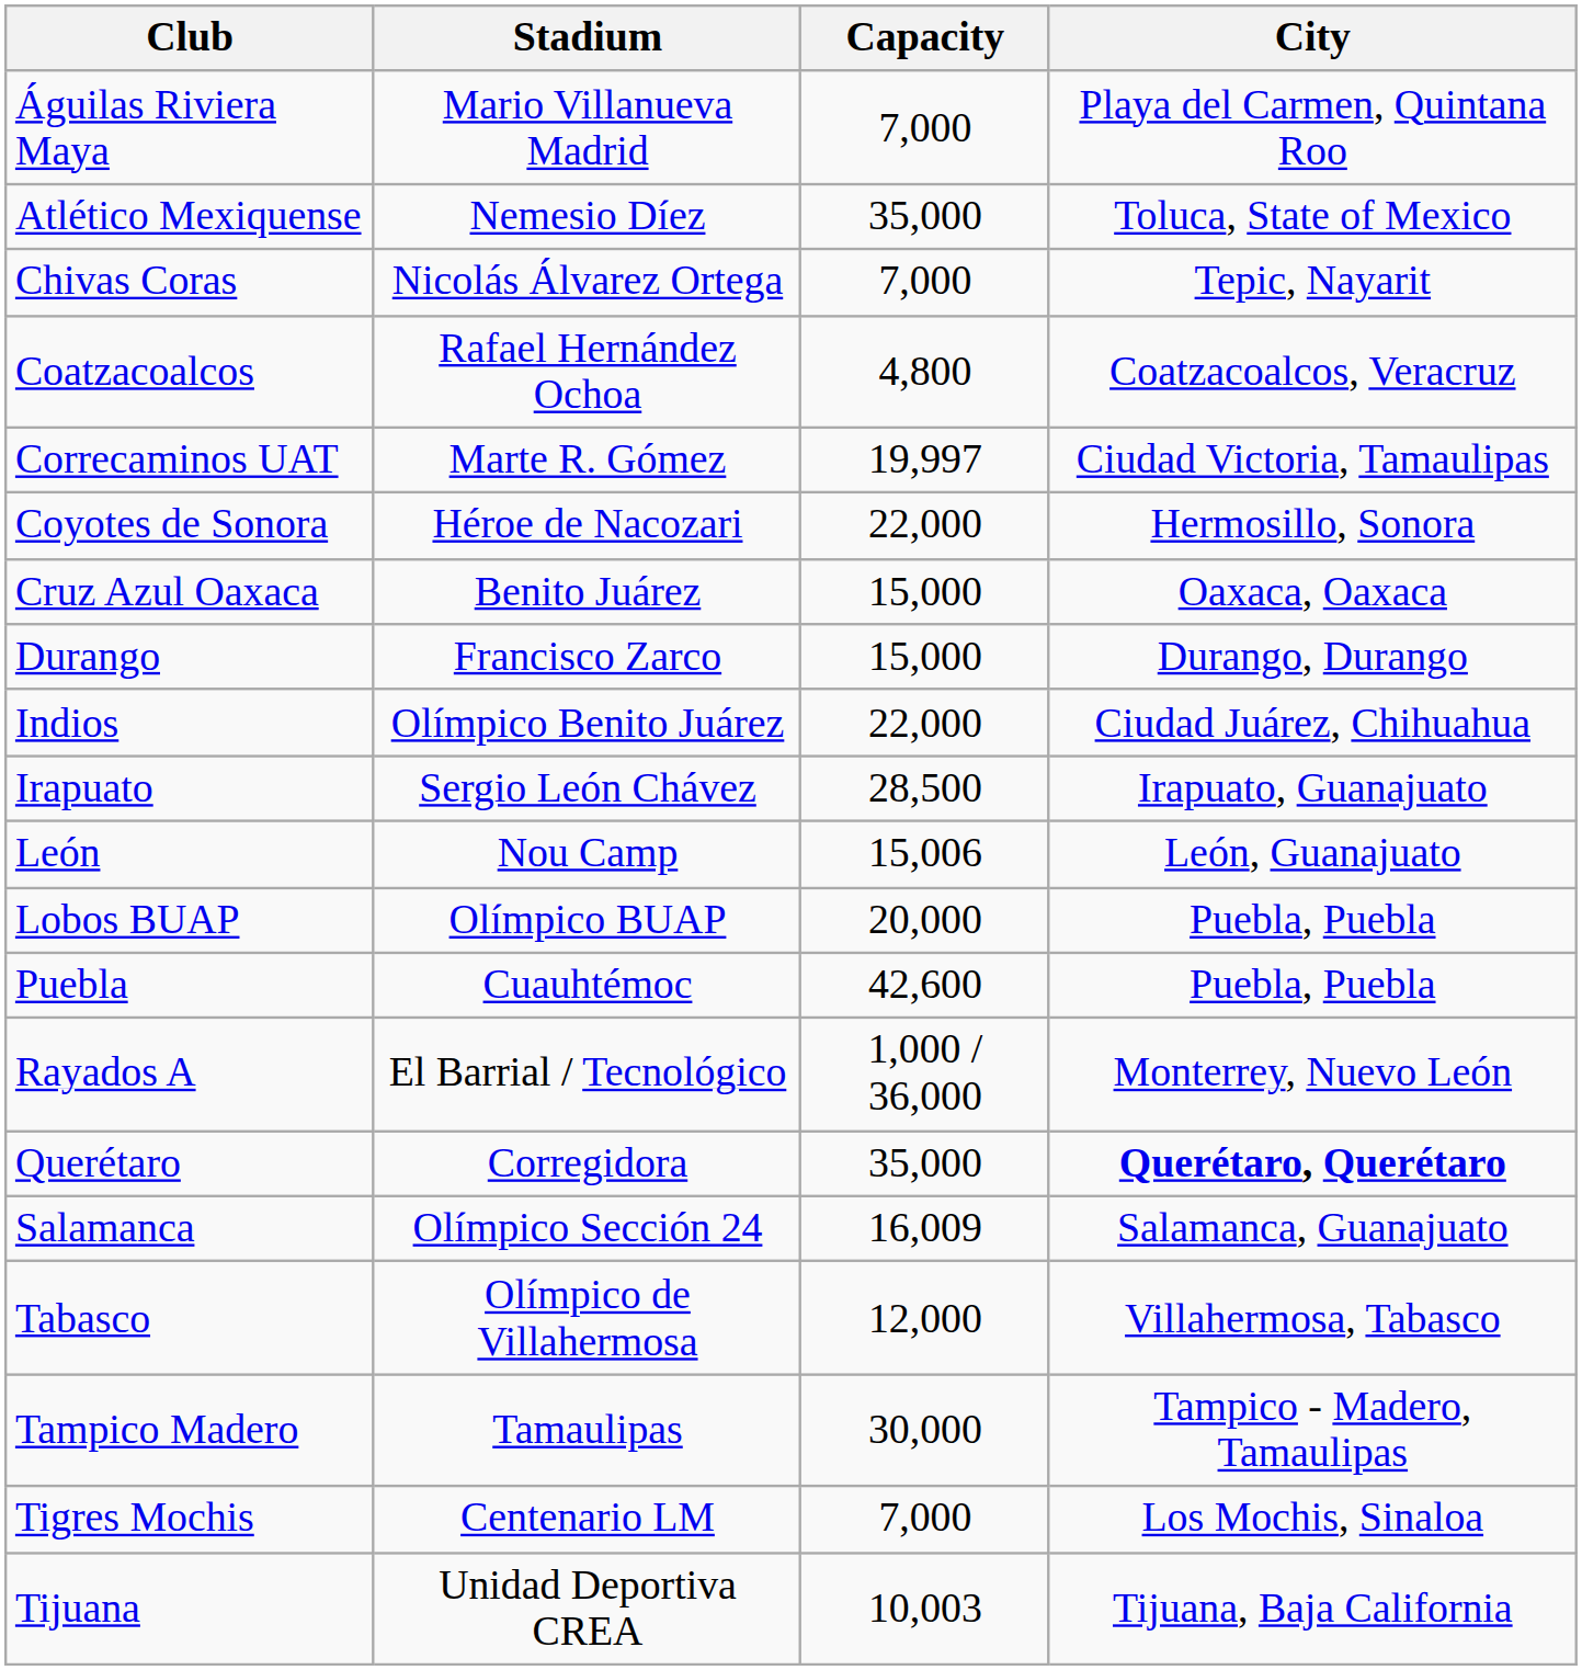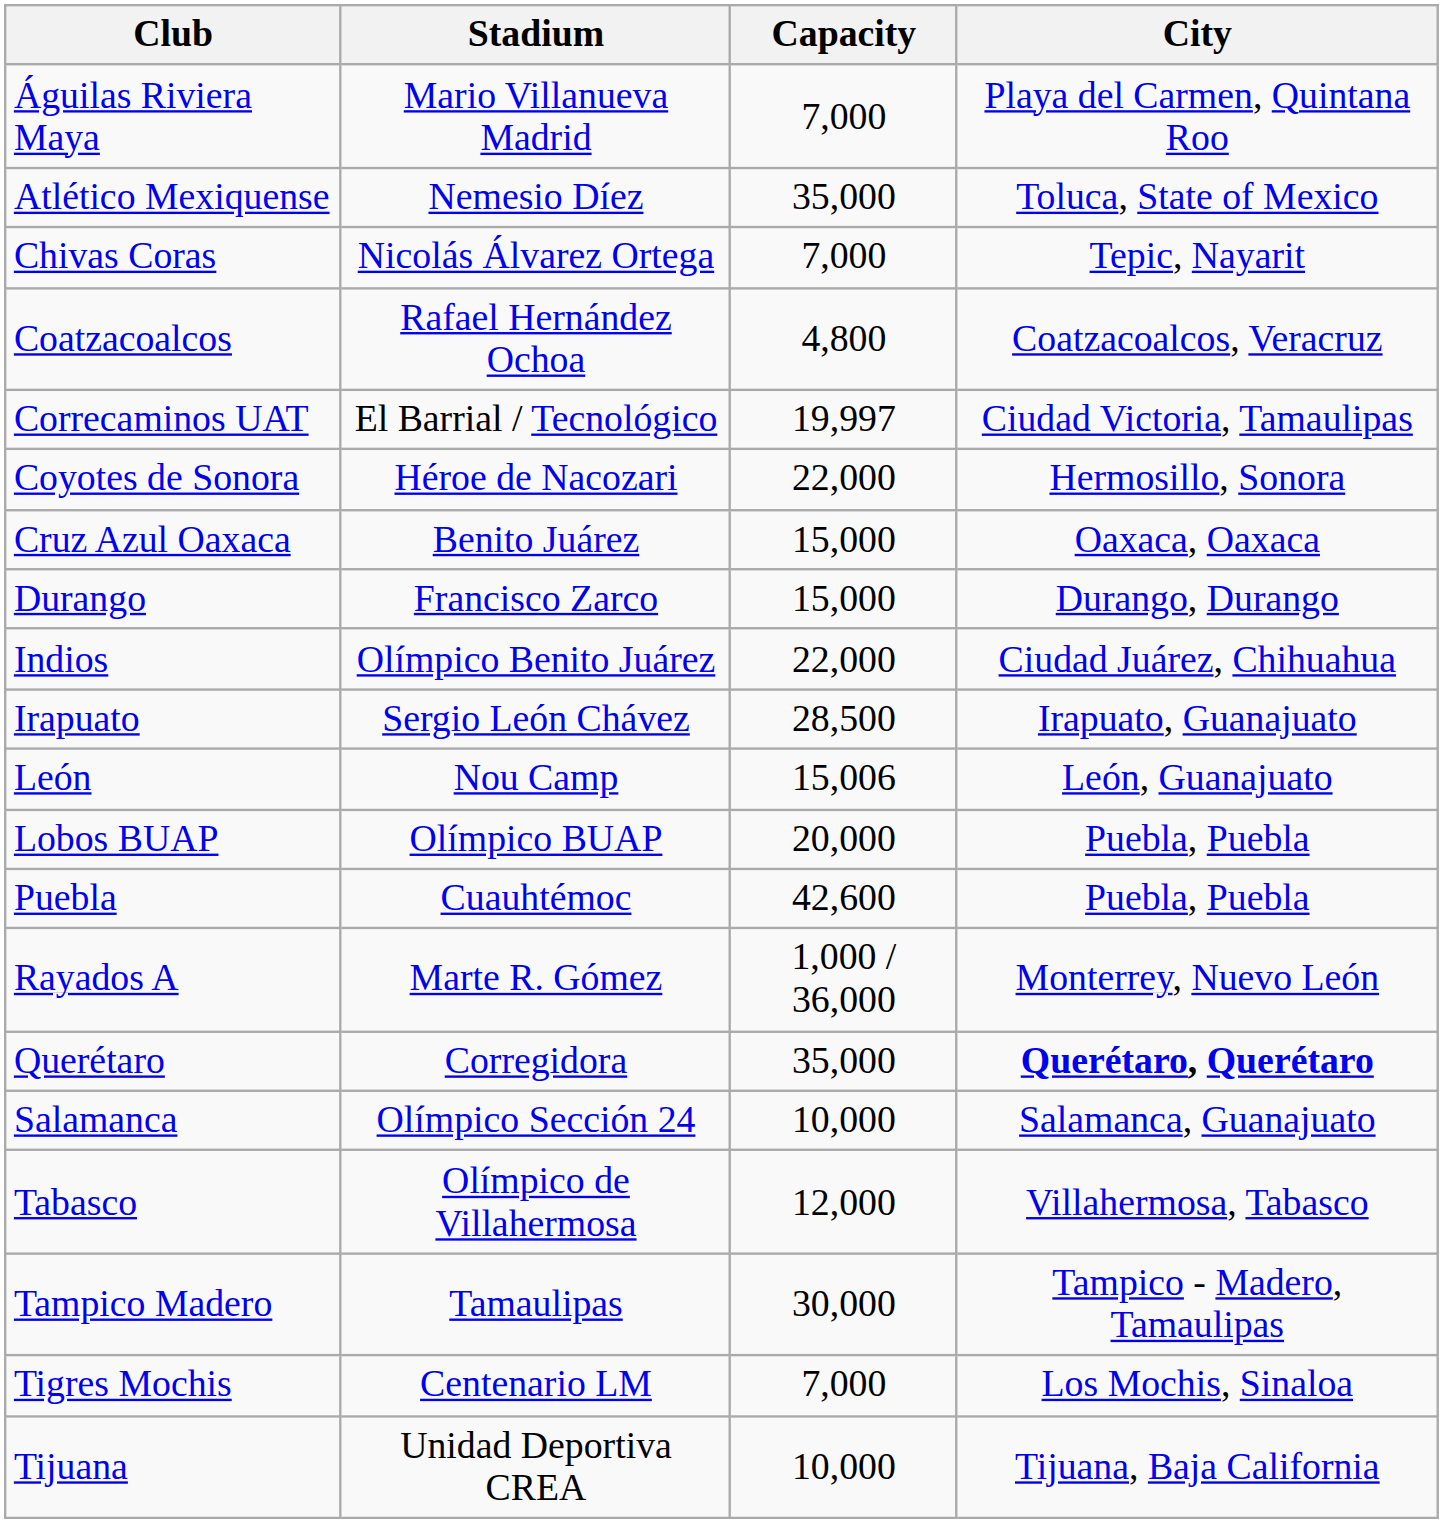 <table class="wikitable">
 <tr>
 <th>Club</th>
 <th>Stadium</th>
 <th>Capacity</th>
 <th>City</th>
 </tr>
 <tr>
 <td><a href='#'>Águilas Riviera Maya</a></td>
 <td align="center"><a href='#'>Mario Villanueva Madrid</a></td>
 <td align="center">7,000</td>
 <td align="center"><a href='#'>Playa del Carmen</a>, <a href='#'>Quintana Roo</a></td>
 </tr>
 <tr>
 <td><a href='#'>Atlético Mexiquense</a></td>
 <td align="center"><a href='#'>Nemesio Díez</a></td>
 <td align="center">35,000</td>
 <td align="center"><a href='#'>Toluca</a>, <a href='#'>State of Mexico</a></td>
 </tr>
 <tr>
 <td><a href='#'>Chivas Coras</a></td>
 <td align="center"><a href='#'>Nicolás Álvarez Ortega</a></td>
 <td align="center">7,000</td>
 <td align="center"><a href='#'>Tepic</a>, <a href='#'>Nayarit</a></td>
 </tr>
 <tr>
 <td><a href='#'>Coatzacoalcos</a></td>
 <td align="center"><a href='#'>Rafael Hernández Ochoa</a></td>
 <td align="center">4,800</td>
 <td align="center"><a href='#'>Coatzacoalcos</a>, <a href='#'>Veracruz</a></td>
 </tr>
 <tr>
 <td><a href='#'>Correcaminos UAT</a></td>
-<td align="center"><a href='#'>Marte R. Gómez</a></td>
+<td align="center">El Barrial / <a href='#'>Tecnológico</a></td>
 <td align="center">19,997</td>
 <td align="center"><a href='#'>Ciudad Victoria</a>, <a href='#'>Tamaulipas</a></td>
 </tr>
 <tr>
 <td><a href='#'>Coyotes de Sonora</a></td>
 <td align="center"><a href='#'>Héroe de Nacozari</a></td>
 <td align="center">22,000</td>
 <td align="center"><a href='#'>Hermosillo</a>, <a href='#'>Sonora</a></td>
 </tr>
 <tr>
 <td><a href='#'>Cruz Azul Oaxaca</a></td>
 <td align="center"><a href='#'>Benito Juárez</a></td>
 <td align="center">15,000</td>
 <td align="center"><a href='#'>Oaxaca</a>, <a href='#'>Oaxaca</a></td>
 </tr>
 <tr>
 <td><a href='#'>Durango</a></td>
 <td align="center"><a href='#'>Francisco Zarco</a></td>
 <td align="center">15,000</td>
 <td align="center"><a href='#'>Durango</a>, <a href='#'>Durango</a></td>
 </tr>
 <tr>
 <td><a href='#'>Indios</a></td>
 <td align="center"><a href='#'>Olímpico Benito Juárez</a></td>
 <td align="center">22,000</td>
 <td align="center"><a href='#'>Ciudad Juárez</a>, <a href='#'>Chihuahua</a></td>
 </tr>
 <tr>
 <td><a href='#'>Irapuato</a></td>
 <td align="center"><a href='#'>Sergio León Chávez</a></td>
 <td align="center">28,500</td>
 <td align="center"><a href='#'>Irapuato</a>, <a href='#'>Guanajuato</a></td>
 </tr>
 <tr>
 <td><a href='#'>León</a></td>
 <td align="center"><a href='#'>Nou Camp</a></td>
 <td align="center">15,006</td>
 <td align="center"><a href='#'>León</a>, <a href='#'>Guanajuato</a></td>
 </tr>
 <tr>
 <td><a href='#'>Lobos BUAP</a></td>
 <td align="center"><a href='#'>Olímpico BUAP</a></td>
 <td align="center">20,000</td>
 <td align="center"><a href='#'>Puebla</a>, <a href='#'>Puebla</a></td>
 </tr>
 <tr>
 <td><a href='#'>Puebla</a></td>
 <td align="center"><a href='#'>Cuauhtémoc</a></td>
 <td align="center">42,600</td>
 <td align="center"><a href='#'>Puebla</a>, <a href='#'>Puebla</a></td>
 </tr>
 <tr>
 <td><a href='#'>Rayados A</a></td>
-<td align="center">El Barrial / <a href='#'>Tecnológico</a></td>
+<td align="center"><a href='#'>Marte R. Gómez</a></td>
 <td align="center">1,000 / 36,000</td>
 <td align="center"><a href='#'>Monterrey</a>, <a href='#'>Nuevo León</a></td>
 </tr>
 <tr>
 <td><a href='#'>Querétaro</a></td>
 <td align="center"><a href='#'>Corregidora</a></td>
 <td align="center">35,000</td>
 <td align="center"><strong><a href='#'>Querétaro</a>, <a href='#'>Querétaro</a></strong></td>
 </tr>
 <tr>
 <td><a href='#'>Salamanca</a></td>
 <td align="center"><a href='#'>Olímpico Sección 24</a></td>
-<td align="center">16,009</td>
+<td align="center">10,000</td>
 <td align="center"><a href='#'>Salamanca</a>, <a href='#'>Guanajuato</a></td>
 </tr>
 <tr>
 <td><a href='#'>Tabasco</a></td>
 <td align="center"><a href='#'>Olímpico de Villahermosa</a></td>
 <td align="center">12,000</td>
 <td align="center"><a href='#'>Villahermosa</a>, <a href='#'>Tabasco</a></td>
 </tr>
 <tr>
 <td><a href='#'>Tampico Madero</a></td>
 <td align="center"><a href='#'>Tamaulipas</a></td>
 <td align="center">30,000</td>
 <td align="center"><a href='#'>Tampico</a> - <a href='#'>Madero</a>, <a href='#'>Tamaulipas</a></td>
 </tr>
 <tr>
 <td><a href='#'>Tigres Mochis</a></td>
 <td align="center"><a href='#'>Centenario LM</a></td>
 <td align="center">7,000</td>
 <td align="center"><a href='#'>Los Mochis</a>, <a href='#'>Sinaloa</a></td>
 </tr>
 <tr>
 <td><a href='#'>Tijuana</a></td>
 <td align="center">Unidad Deportiva CREA</td>
-<td align="center">10,003</td>
+<td align="center">10,000</td>
 <td align="center"><a href='#'>Tijuana</a>, <a href='#'>Baja California</a></td>
 </tr>
 </table>
